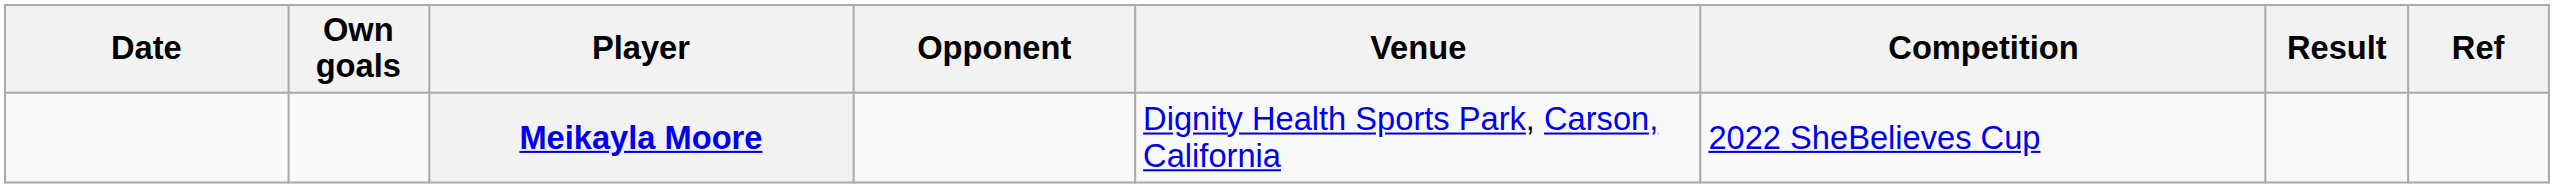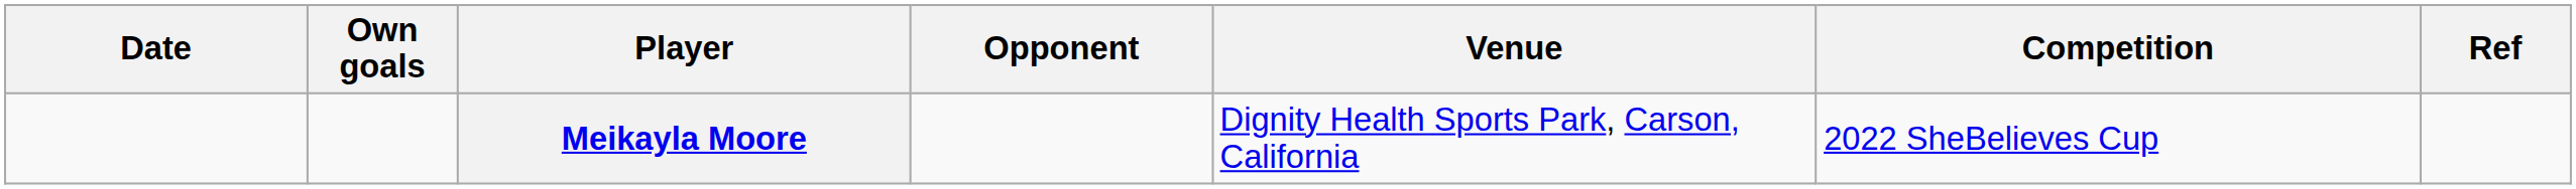 <table class="wikitable sortable plainrowheaders">
 <tr>
 <th scope="col" width="10%">Date</th>
 <th scope="col" width="5%">Own goals</th>
 <th scope="col" width="15%">Player</th>
 <th scope="col" width="10%">Opponent</th>
 <th scope="col" width="20%">Venue</th>
 <th scope="col" width="20%">Competition</th>
-<th scope="col" class="align:center" width="5%">Result</th>
 <th scope="col" class="align: center; unsortable" width="5%">Ref</th>
 </tr>
 <tr>
 <td></td>
 <td></td>
 <th scope="row"><a href='#'>Meikayla Moore</a></th>
 <td></td>
 <td><a href='#'>Dignity Health Sports Park</a>, <a href='#'>Carson, California</a></td>
 <td><a href='#'>2022 SheBelieves Cup</a></td>
-<td data-sort-value="0500"></td>
 <td align="center"></td>
 </tr>
 </table>
